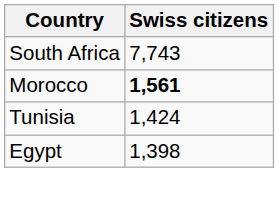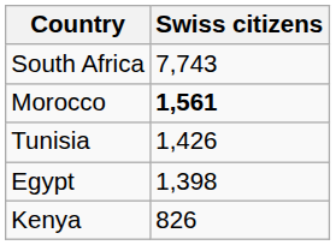 <table class="wikitable">
 <tr>
 <th>Country</th>
 <th>Swiss citizens</th>
 </tr>
 <tr>
 <td>South Africa</td>
 <td>7,743</td>
 </tr>
 <tr>
 <td>Morocco</td>
 <td><strong>1,561</strong></td>
 </tr>
 <tr>
 <td>Tunisia</td>
-<td>1,424</td>
+<td>1,426</td>
 </tr>
 <tr>
 <td>Egypt</td>
 <td>1,398</td>
 </tr>
+<tr>
+<td>Kenya</td>
+<td>826</td>
+</tr>
 </table>
